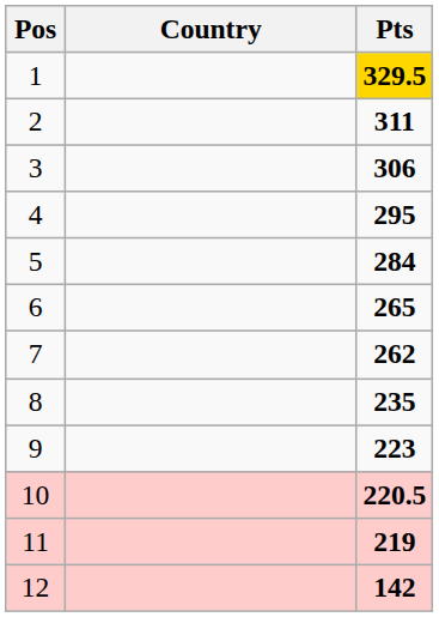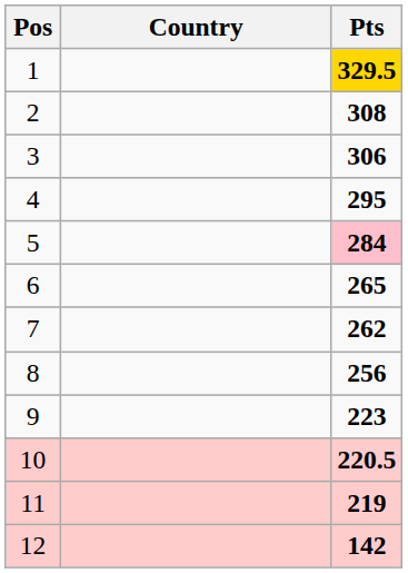 <table class="wikitable" style="text-align: center; font-size:95%">
 <tr>
 <th width="25">Pos</th>
 <th width="150">Country</th>
 <th width="25">Pts</th>
 </tr>
 <tr>
 <td>1</td>
 <td align="left"><strong></strong></td>
 <td style="background: gold;"><strong>329.5</strong></td>
 </tr>
 <tr>
 <td>2</td>
 <td align="left"></td>
-<td><strong>311</strong></td>
+<td><strong>308</strong></td>
 </tr>
 <tr>
 <td>3</td>
 <td align="left"></td>
 <td><strong>306</strong></td>
 </tr>
 <tr>
 <td>4</td>
 <td align="left"></td>
 <td><strong>295</strong></td>
 </tr>
 <tr>
 <td>5</td>
 <td align="left"></td>
-<td><strong>284</strong></td>
+<td style="background: pink;"><strong>284</strong></td>
 </tr>
 <tr>
 <td>6</td>
 <td align="left"></td>
 <td><strong>265</strong></td>
 </tr>
 <tr>
 <td>7</td>
 <td align="left"></td>
 <td><strong>262</strong></td>
 </tr>
 <tr>
 <td>8</td>
 <td align="left"></td>
-<td><strong>235</strong></td>
+<td><strong>256</strong></td>
 </tr>
 <tr>
 <td>9</td>
 <td align="left"></td>
 <td><strong>223</strong></td>
 </tr>
 <tr bgcolor=ffcccc>
 <td>10</td>
 <td align="left"></td>
 <td><strong>220.5</strong></td>
 </tr>
 <tr bgcolor=ffcccc>
 <td>11</td>
 <td align="left"></td>
 <td><strong>219</strong></td>
 </tr>
 <tr bgcolor=ffcccc>
 <td>12</td>
 <td align="left"></td>
 <td><strong>142</strong></td>
 </tr>
 </table>
